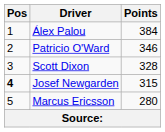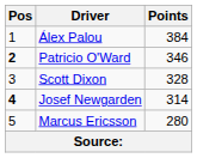 <table class="wikitable" style="font-size: 95%;">
 <tr>
 <th>Pos</th>
 <th>Driver</th>
 <th>Points</th>
 </tr>
 <tr>
 <td>1</td>
 <td> <a href='#'>Álex Palou</a></td>
 <td style="text-align:right;">384</td>
 </tr>
 <tr>
-<td>2</td>
+<td><strong>2</strong></td>
 <td> <a href='#'>Patricio O'Ward</a></td>
 <td style="text-align:right;">346</td>
 </tr>
 <tr>
 <td>3</td>
 <td> <a href='#'>Scott Dixon</a></td>
 <td style="text-align:right;">328</td>
 </tr>
 <tr>
 <td><strong>4</strong></td>
 <td> <a href='#'>Josef Newgarden</a></td>
-<td style="text-align:right;">315</td>
+<td style="text-align:right;">314</td>
 </tr>
 <tr>
 <td>5</td>
 <td> <a href='#'>Marcus Ericsson</a></td>
 <td style="text-align:right;">280</td>
 </tr>
 <tr>
 <th colspan="4">Source:</th>
 </tr>
 </table>
